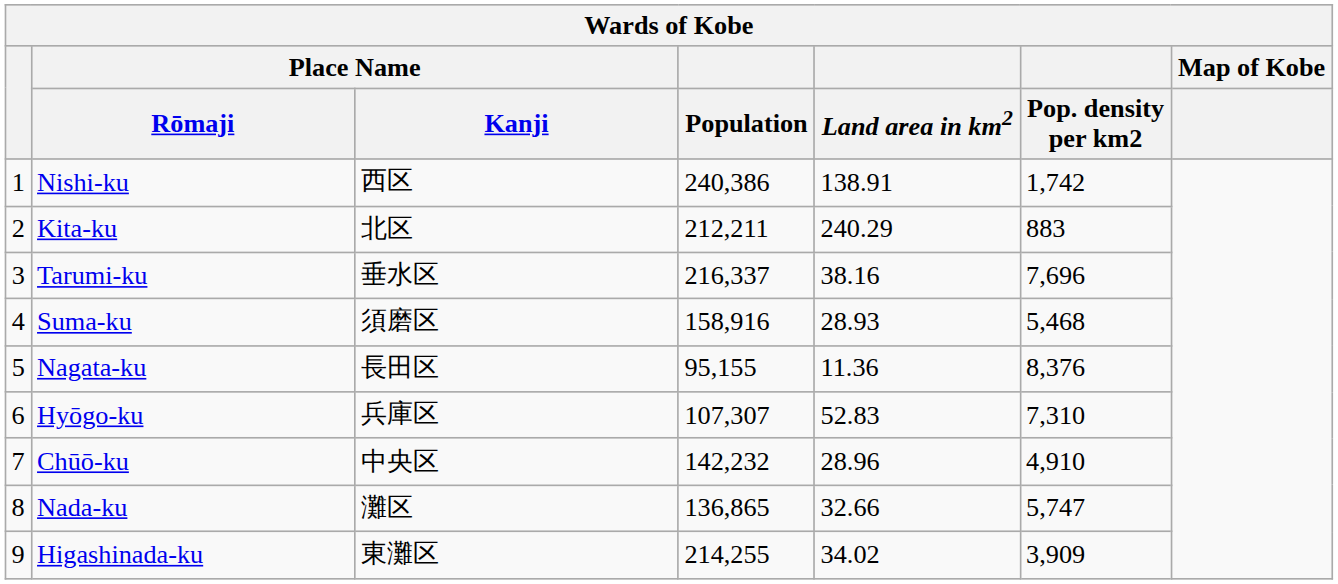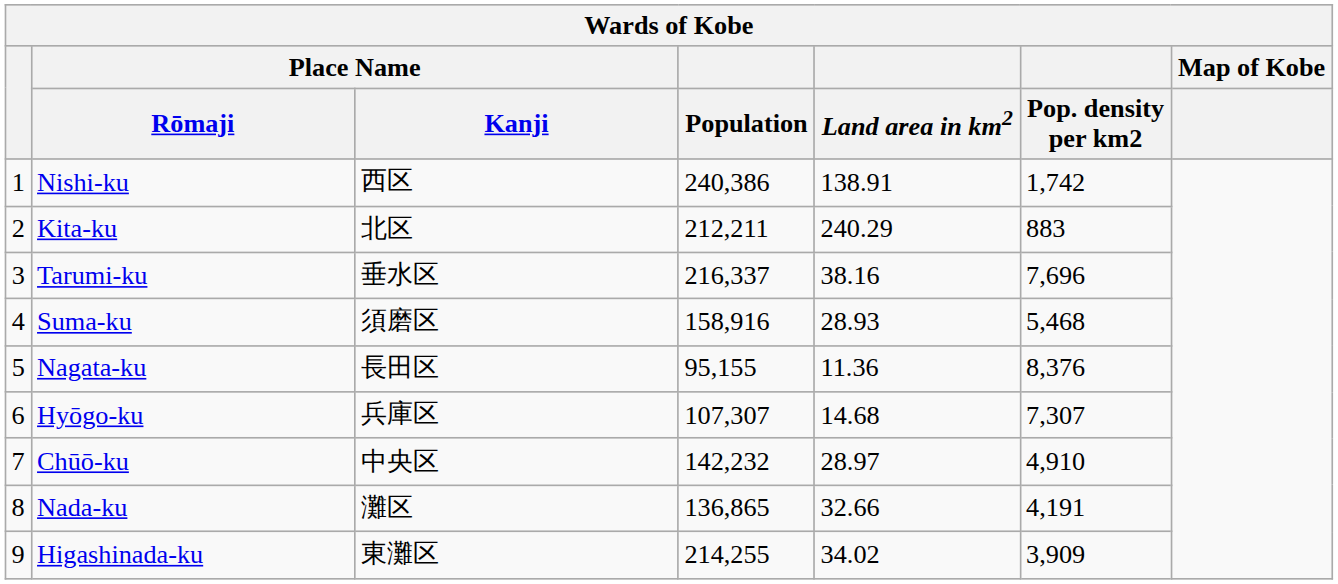 <table class="wikitable" style="margin-left: auto; margin-right: auto;" width="810px">
 <tr>
 <th colspan="7">Wards of Kobe</th>
 </tr>
 <tr>
 <th rowspan="2"></th>
 <th colspan="2">Place Name</th>
 <th></th>
 <th></th>
 <th></th>
 <th>Map of Kobe</th>
 </tr>
 <tr>
 <th style="width: 190px;"><a href='#'>Rōmaji</a></th>
 <th style="width: 190px;"><a href='#'>Kanji</a></th>
 <th>Population</th>
 <th><em>Land area in km<sup>2</sup></em></th>
 <th>Pop. density<br>per km2</th>
 <th></th>
 </tr>
 <tr>
 <td style="text-align: center;" "width: 20px;">1</td>
 <td><a href='#'>Nishi-ku</a></td>
 <td>西区</td>
 <td>240,386</td>
 <td>138.91</td>
 <td>1,742</td>
 <td rowspan="9"></td>
 </tr>
 <tr>
 <td style="text-align: center;">2</td>
 <td><a href='#'>Kita-ku</a></td>
 <td>北区</td>
 <td>212,211</td>
 <td>240.29</td>
 <td>883</td>
 </tr>
 <tr>
 <td style="text-align: center;">3</td>
 <td><a href='#'>Tarumi-ku</a></td>
 <td>垂水区</td>
 <td>216,337</td>
 <td>38.16</td>
 <td>7,696</td>
 </tr>
 <tr>
 <td style="text-align: center;">4</td>
 <td><a href='#'>Suma-ku</a></td>
 <td>須磨区</td>
 <td>158,916</td>
 <td>28.93</td>
 <td>5,468</td>
 </tr>
 <tr>
 <td style="text-align: center;">5</td>
 <td><a href='#'>Nagata-ku</a></td>
 <td>長田区</td>
 <td>95,155</td>
 <td>11.36</td>
 <td>8,376</td>
 </tr>
 <tr>
 <td>6</td>
 <td><a href='#'>Hyōgo-ku</a></td>
 <td>兵庫区</td>
 <td>107,307</td>
-<td>52.83</td>
-<td>7,310</td>
+<td>14.68</td>
+<td>7,307</td>
 </tr>
 <tr>
 <td>7</td>
 <td><a href='#'>Chūō-ku</a></td>
 <td>中央区</td>
 <td>142,232</td>
-<td>28.96</td>
+<td>28.97</td>
 <td>4,910</td>
 </tr>
 <tr>
 <td>8</td>
 <td><a href='#'>Nada-ku</a></td>
 <td>灘区</td>
 <td>136,865</td>
 <td>32.66</td>
-<td>5,747</td>
+<td>4,191</td>
 </tr>
 <tr>
 <td>9</td>
 <td><a href='#'>Higashinada-ku</a></td>
 <td>東灘区</td>
 <td>214,255</td>
 <td>34.02</td>
 <td>3,909</td>
 </tr>
 </table>
